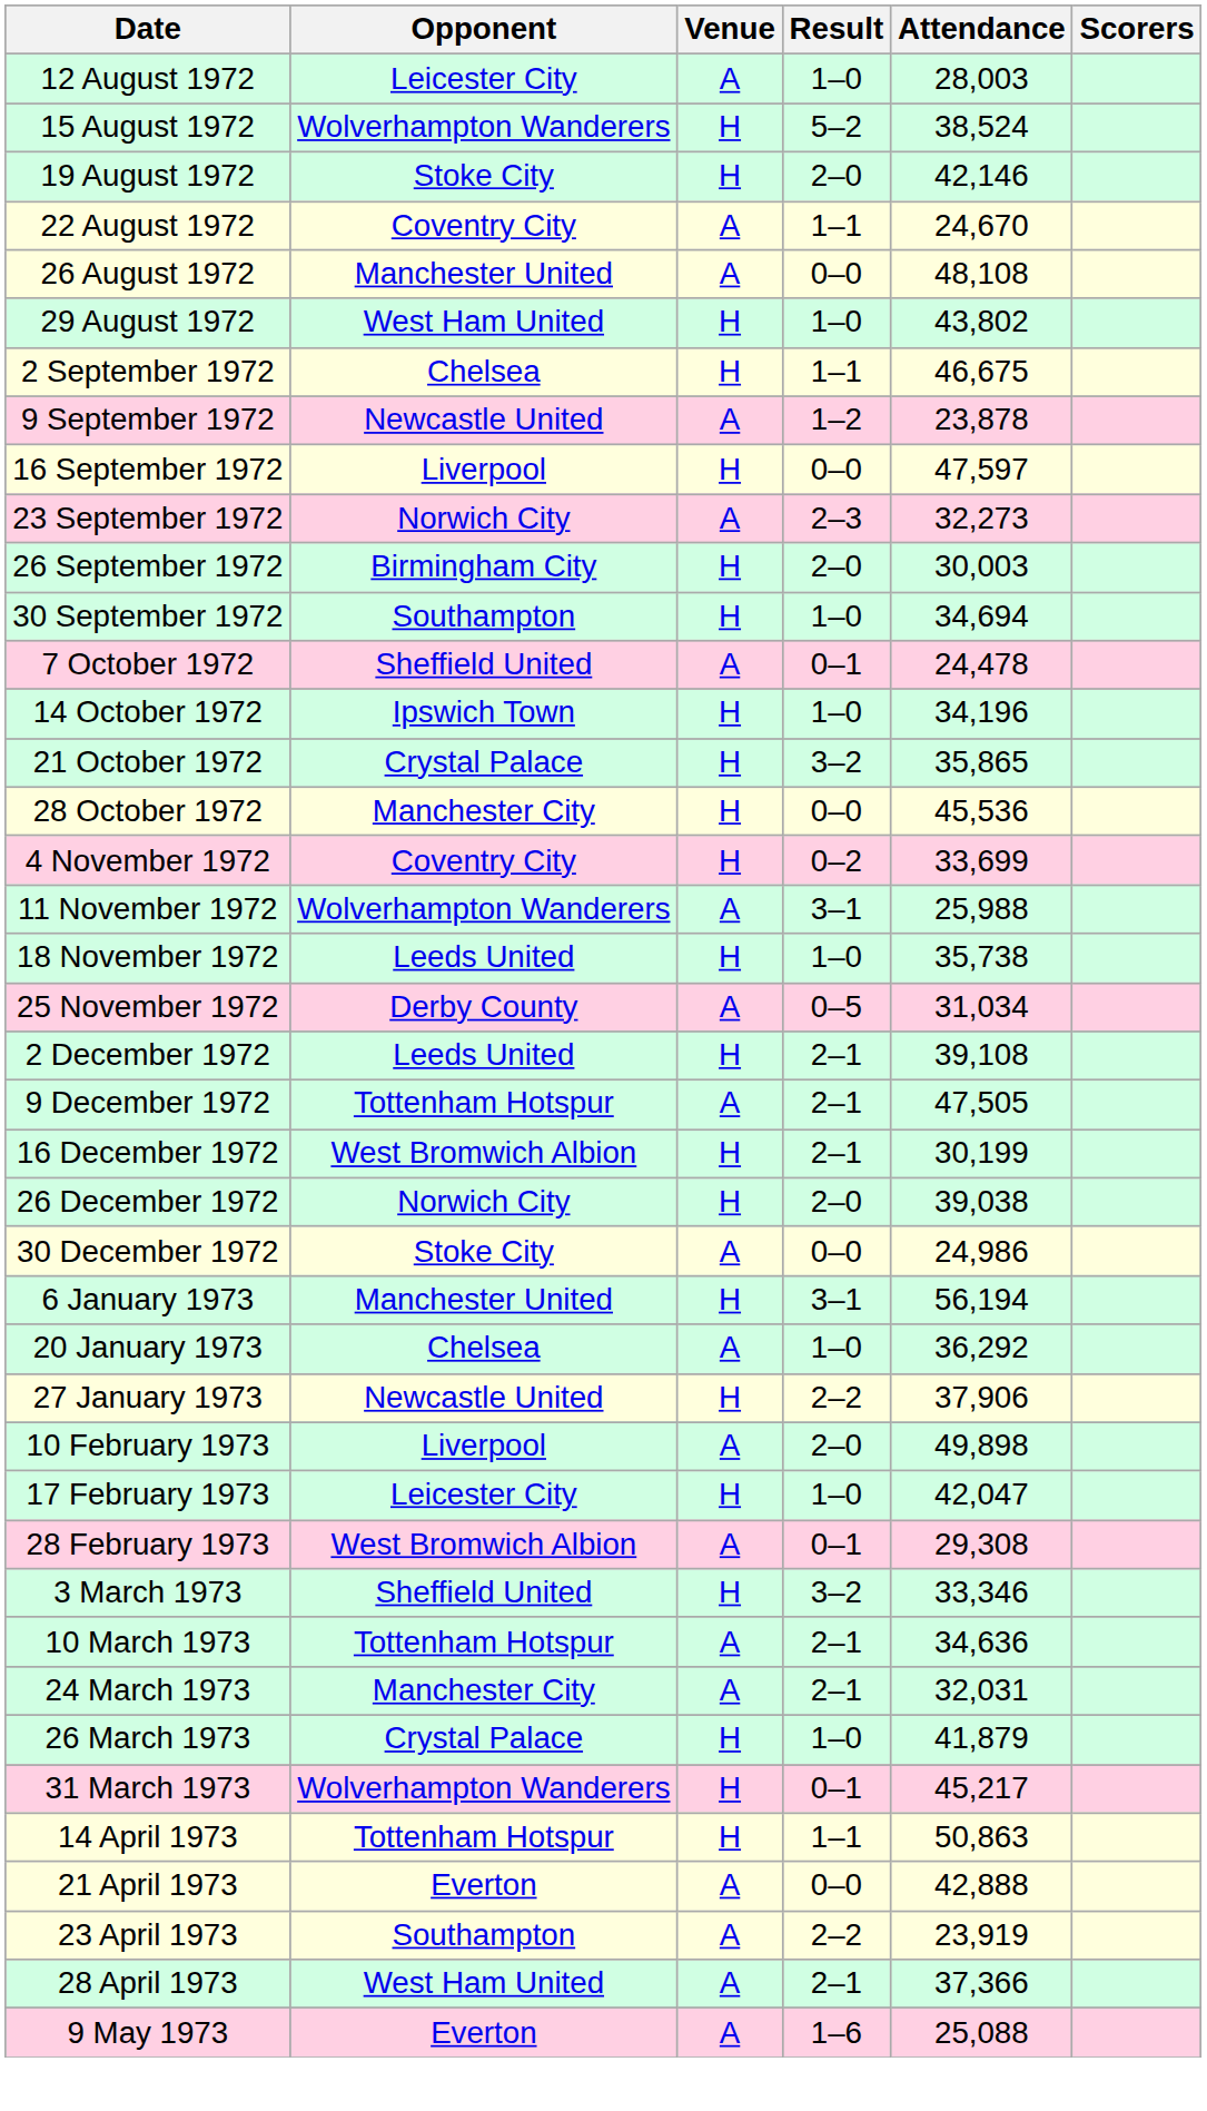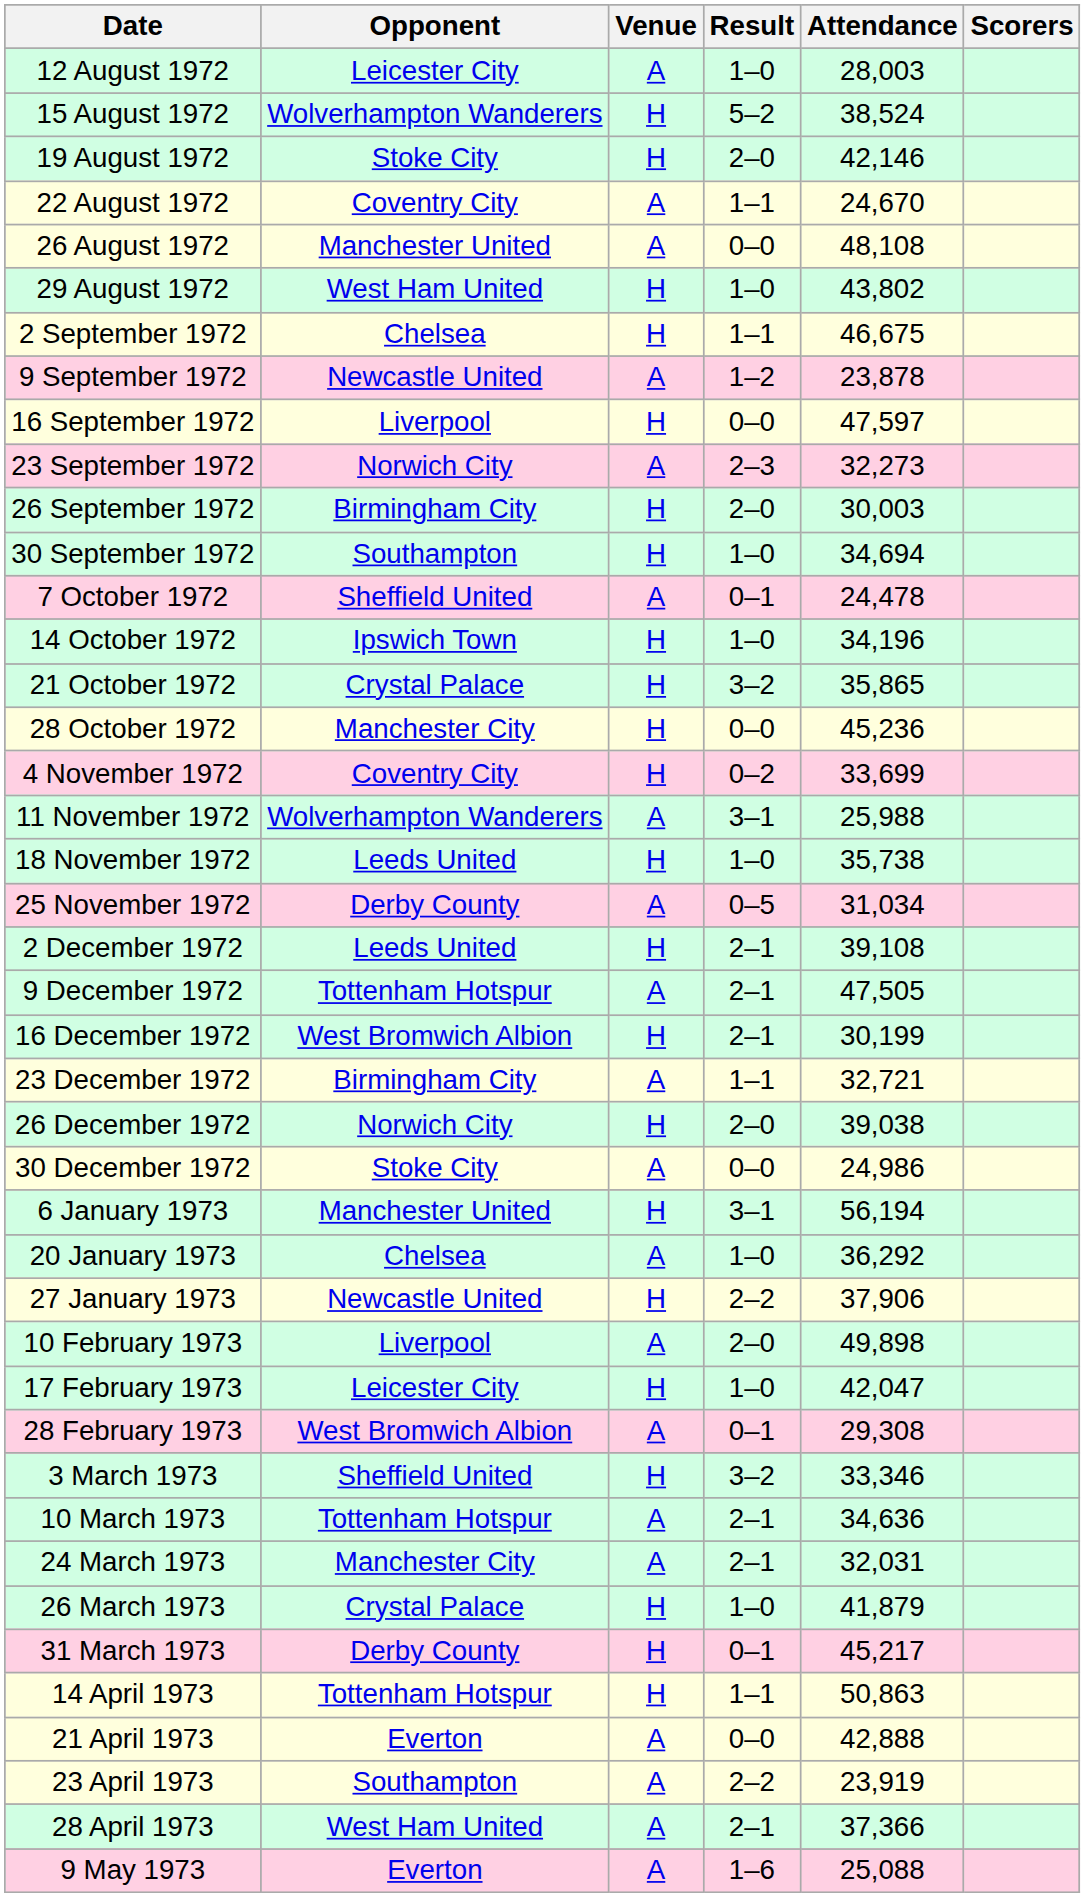 <table class="wikitable sortable" style="font-size:100%; text-align:center">
 <tr>
 <th>Date</th>
 <th>Opponent</th>
 <th>Venue</th>
 <th>Result</th>
 <th>Attendance</th>
 <th>Scorers</th>
 </tr>
 <tr style="background-color: #d0ffe3;">
 <td>12 August 1972</td>
 <td><a href='#'>Leicester City</a></td>
 <td><a href='#'>A</a></td>
 <td>1–0</td>
 <td>28,003</td>
 <td></td>
 </tr>
 <tr style="background-color: #d0ffe3;">
 <td>15 August 1972</td>
 <td><a href='#'>Wolverhampton Wanderers</a></td>
 <td><a href='#'>H</a></td>
 <td>5–2</td>
 <td>38,524</td>
 <td></td>
 </tr>
 <tr style="background-color: #d0ffe3;">
 <td>19 August 1972</td>
 <td><a href='#'>Stoke City</a></td>
 <td><a href='#'>H</a></td>
 <td>2–0</td>
 <td>42,146</td>
 <td></td>
 </tr>
 <tr style="background-color: #ffffdd;">
 <td>22 August 1972</td>
 <td><a href='#'>Coventry City</a></td>
 <td><a href='#'>A</a></td>
 <td>1–1</td>
 <td>24,670</td>
 <td></td>
 </tr>
 <tr style="background-color: #ffffdd;">
 <td>26 August 1972</td>
 <td><a href='#'>Manchester United</a></td>
 <td><a href='#'>A</a></td>
 <td>0–0</td>
 <td>48,108</td>
 <td></td>
 </tr>
 <tr style="background-color: #d0ffe3;">
 <td>29 August 1972</td>
 <td><a href='#'>West Ham United</a></td>
 <td><a href='#'>H</a></td>
 <td>1–0</td>
 <td>43,802</td>
 <td></td>
 </tr>
 <tr style="background-color: #ffffdd;">
 <td>2 September 1972</td>
 <td><a href='#'>Chelsea</a></td>
 <td><a href='#'>H</a></td>
 <td>1–1</td>
 <td>46,675</td>
 <td></td>
 </tr>
 <tr style="background-color: #ffd0e3;">
 <td>9 September 1972</td>
 <td><a href='#'>Newcastle United</a></td>
 <td><a href='#'>A</a></td>
 <td>1–2</td>
 <td>23,878</td>
 <td></td>
 </tr>
 <tr style="background-color: #ffffdd;">
 <td>16 September 1972</td>
 <td><a href='#'>Liverpool</a></td>
 <td><a href='#'>H</a></td>
 <td>0–0</td>
 <td>47,597</td>
 <td></td>
 </tr>
 <tr style="background-color: #ffd0e3;">
 <td>23 September 1972</td>
 <td><a href='#'>Norwich City</a></td>
 <td><a href='#'>A</a></td>
 <td>2–3</td>
 <td>32,273</td>
 <td></td>
 </tr>
 <tr style="background-color: #d0ffe3;">
 <td>26 September 1972</td>
 <td><a href='#'>Birmingham City</a></td>
 <td><a href='#'>H</a></td>
 <td>2–0</td>
 <td>30,003</td>
 <td></td>
 </tr>
 <tr style="background-color: #d0ffe3;">
 <td>30 September 1972</td>
 <td><a href='#'>Southampton</a></td>
 <td><a href='#'>H</a></td>
 <td>1–0</td>
 <td>34,694</td>
 <td></td>
 </tr>
 <tr style="background-color: #ffd0e3;">
 <td>7 October 1972</td>
 <td><a href='#'>Sheffield United</a></td>
 <td><a href='#'>A</a></td>
 <td>0–1</td>
 <td>24,478</td>
 <td></td>
 </tr>
 <tr style="background-color: #d0ffe3;">
 <td>14 October 1972</td>
 <td><a href='#'>Ipswich Town</a></td>
 <td><a href='#'>H</a></td>
 <td>1–0</td>
 <td>34,196</td>
 <td></td>
 </tr>
 <tr style="background-color: #d0ffe3;">
 <td>21 October 1972</td>
 <td><a href='#'>Crystal Palace</a></td>
 <td><a href='#'>H</a></td>
 <td>3–2</td>
 <td>35,865</td>
 <td></td>
 </tr>
 <tr style="background-color: #ffffdd;">
 <td>28 October 1972</td>
 <td><a href='#'>Manchester City</a></td>
 <td><a href='#'>H</a></td>
 <td>0–0</td>
-<td>45,536</td>
+<td>45,236</td>
 <td></td>
 </tr>
 <tr style="background-color: #ffd0e3;">
 <td>4 November 1972</td>
 <td><a href='#'>Coventry City</a></td>
 <td><a href='#'>H</a></td>
 <td>0–2</td>
 <td>33,699</td>
 <td></td>
 </tr>
 <tr style="background-color: #d0ffe3;">
 <td>11 November 1972</td>
 <td><a href='#'>Wolverhampton Wanderers</a></td>
 <td><a href='#'>A</a></td>
 <td>3–1</td>
 <td>25,988</td>
 <td></td>
 </tr>
 <tr style="background-color: #d0ffe3;">
 <td>18 November 1972</td>
 <td><a href='#'>Leeds United</a></td>
 <td><a href='#'>H</a></td>
 <td>1–0</td>
 <td>35,738</td>
 <td></td>
 </tr>
 <tr style="background-color: #ffd0e3;">
 <td>25 November 1972</td>
 <td><a href='#'>Derby County</a></td>
 <td><a href='#'>A</a></td>
 <td>0–5</td>
 <td>31,034</td>
 <td></td>
 </tr>
 <tr style="background-color: #d0ffe3;">
 <td>2 December 1972</td>
 <td><a href='#'>Leeds United</a></td>
 <td><a href='#'>H</a></td>
 <td>2–1</td>
 <td>39,108</td>
 <td></td>
 </tr>
 <tr style="background-color: #d0ffe3;">
 <td>9 December 1972</td>
 <td><a href='#'>Tottenham Hotspur</a></td>
 <td><a href='#'>A</a></td>
 <td>2–1</td>
 <td>47,505</td>
 <td></td>
 </tr>
 <tr style="background-color: #d0ffe3;">
 <td>16 December 1972</td>
 <td><a href='#'>West Bromwich Albion</a></td>
 <td><a href='#'>H</a></td>
 <td>2–1</td>
 <td>30,199</td>
+<td></td>
+</tr>
+<tr style="background-color: #ffffdd;">
+<td>23 December 1972</td>
+<td><a href='#'>Birmingham City</a></td>
+<td><a href='#'>A</a></td>
+<td>1–1</td>
+<td>32,721</td>
 <td></td>
 </tr>
 <tr style="background-color: #d0ffe3;">
 <td>26 December 1972</td>
 <td><a href='#'>Norwich City</a></td>
 <td><a href='#'>H</a></td>
 <td>2–0</td>
 <td>39,038</td>
 <td></td>
 </tr>
 <tr style="background-color: #ffffdd;">
 <td>30 December 1972</td>
 <td><a href='#'>Stoke City</a></td>
 <td><a href='#'>A</a></td>
 <td>0–0</td>
 <td>24,986</td>
 <td></td>
 </tr>
 <tr style="background-color: #d0ffe3;">
 <td>6 January 1973</td>
 <td><a href='#'>Manchester United</a></td>
 <td><a href='#'>H</a></td>
 <td>3–1</td>
 <td>56,194</td>
 <td></td>
 </tr>
 <tr style="background-color: #d0ffe3;">
 <td>20 January 1973</td>
 <td><a href='#'>Chelsea</a></td>
 <td><a href='#'>A</a></td>
 <td>1–0</td>
 <td>36,292</td>
 <td></td>
 </tr>
 <tr style="background-color: #ffffdd;">
 <td>27 January 1973</td>
 <td><a href='#'>Newcastle United</a></td>
 <td><a href='#'>H</a></td>
 <td>2–2</td>
 <td>37,906</td>
 <td></td>
 </tr>
 <tr style="background-color: #d0ffe3;">
 <td>10 February 1973</td>
 <td><a href='#'>Liverpool</a></td>
 <td><a href='#'>A</a></td>
 <td>2–0</td>
 <td>49,898</td>
 <td></td>
 </tr>
 <tr style="background-color: #d0ffe3;">
 <td>17 February 1973</td>
 <td><a href='#'>Leicester City</a></td>
 <td><a href='#'>H</a></td>
 <td>1–0</td>
 <td>42,047</td>
 <td></td>
 </tr>
 <tr style="background-color: #ffd0e3;">
 <td>28 February 1973</td>
 <td><a href='#'>West Bromwich Albion</a></td>
 <td><a href='#'>A</a></td>
 <td>0–1</td>
 <td>29,308</td>
 <td></td>
 </tr>
 <tr style="background-color: #d0ffe3;">
 <td>3 March 1973</td>
 <td><a href='#'>Sheffield United</a></td>
 <td><a href='#'>H</a></td>
 <td>3–2</td>
 <td>33,346</td>
 <td></td>
 </tr>
 <tr style="background-color: #d0ffe3;">
 <td>10 March 1973</td>
 <td><a href='#'>Tottenham Hotspur</a></td>
 <td><a href='#'>A</a></td>
 <td>2–1</td>
 <td>34,636</td>
 <td></td>
 </tr>
 <tr style="background-color: #d0ffe3;">
 <td>24 March 1973</td>
 <td><a href='#'>Manchester City</a></td>
 <td><a href='#'>A</a></td>
 <td>2–1</td>
 <td>32,031</td>
 <td></td>
 </tr>
 <tr style="background-color: #d0ffe3;">
 <td>26 March 1973</td>
 <td><a href='#'>Crystal Palace</a></td>
 <td><a href='#'>H</a></td>
 <td>1–0</td>
 <td>41,879</td>
 <td></td>
 </tr>
 <tr style="background-color: #ffd0e3;">
 <td>31 March 1973</td>
-<td><a href='#'>Wolverhampton Wanderers</a></td>
+<td><a href='#'>Derby County</a></td>
 <td><a href='#'>H</a></td>
 <td>0–1</td>
 <td>45,217</td>
 <td></td>
 </tr>
 <tr style="background-color: #ffffdd;">
 <td>14 April 1973</td>
 <td><a href='#'>Tottenham Hotspur</a></td>
 <td><a href='#'>H</a></td>
 <td>1–1</td>
 <td>50,863</td>
 <td></td>
 </tr>
 <tr style="background-color: #ffffdd;">
 <td>21 April 1973</td>
 <td><a href='#'>Everton</a></td>
 <td><a href='#'>A</a></td>
 <td>0–0</td>
 <td>42,888</td>
 <td></td>
 </tr>
 <tr style="background-color: #ffffdd;">
 <td>23 April 1973</td>
 <td><a href='#'>Southampton</a></td>
 <td><a href='#'>A</a></td>
 <td>2–2</td>
 <td>23,919</td>
 <td></td>
 </tr>
 <tr style="background-color: #d0ffe3;">
 <td>28 April 1973</td>
 <td><a href='#'>West Ham United</a></td>
 <td><a href='#'>A</a></td>
 <td>2–1</td>
 <td>37,366</td>
 <td></td>
 </tr>
 <tr style="background-color: #ffd0e3;">
 <td>9 May 1973</td>
 <td><a href='#'>Everton</a></td>
 <td><a href='#'>A</a></td>
 <td>1–6</td>
 <td>25,088</td>
 <td></td>
 </tr>
 </table>
